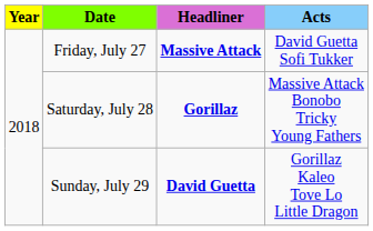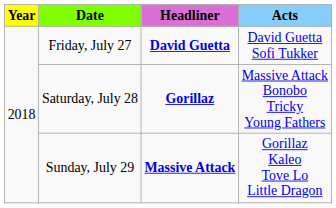 <table class="wikitable">
 <tr>
 <th style="background:#FFFF00">Year</th>
 <th style="background:#7FFF00">Date</th>
 <th style="background:#DA70D6">Headliner</th>
 <th style="background:#87CEFA">Acts</th>
 </tr>
 <tr align="center">
 <td rowspan="3">2018</td>
 <td>Friday, July 27</td>
-<td><strong><a href='#'>Massive Attack</a></strong></td>
+<td><strong><a href='#'>David Guetta</a></strong></td>
 <td><a href='#'>David Guetta</a> <br><a href='#'>Sofi Tukker</a></td>
 </tr>
 <tr align="center">
 <td>Saturday, July 28</td>
 <td><strong><a href='#'>Gorillaz</a></strong></td>
 <td><a href='#'>Massive Attack</a> <br><a href='#'>Bonobo</a> <br><a href='#'>Tricky</a> <br><a href='#'>Young Fathers</a></td>
 </tr>
 <tr align="center">
 <td>Sunday, July 29</td>
-<td><strong><a href='#'>David Guetta</a></strong></td>
+<td><strong><a href='#'>Massive Attack</a></strong></td>
 <td><a href='#'>Gorillaz</a> <br><a href='#'>Kaleo</a> <br><a href='#'>Tove Lo</a> <br><a href='#'>Little Dragon</a></td>
 </tr>
 </table>
